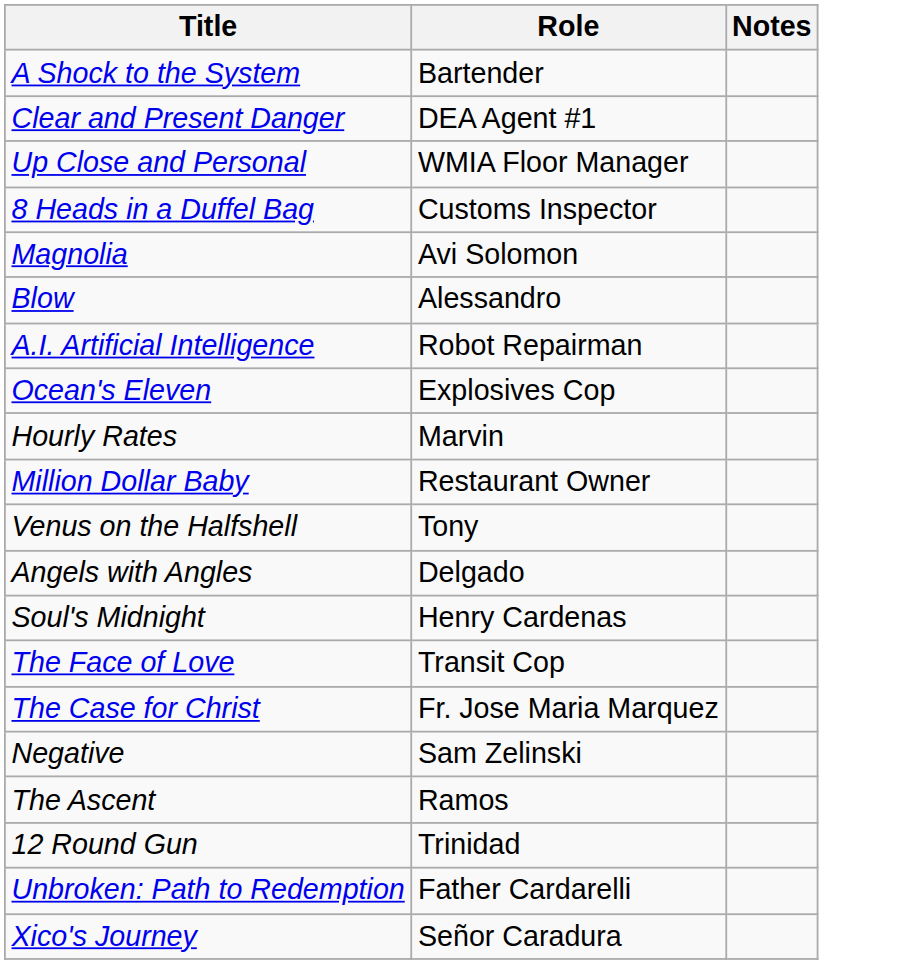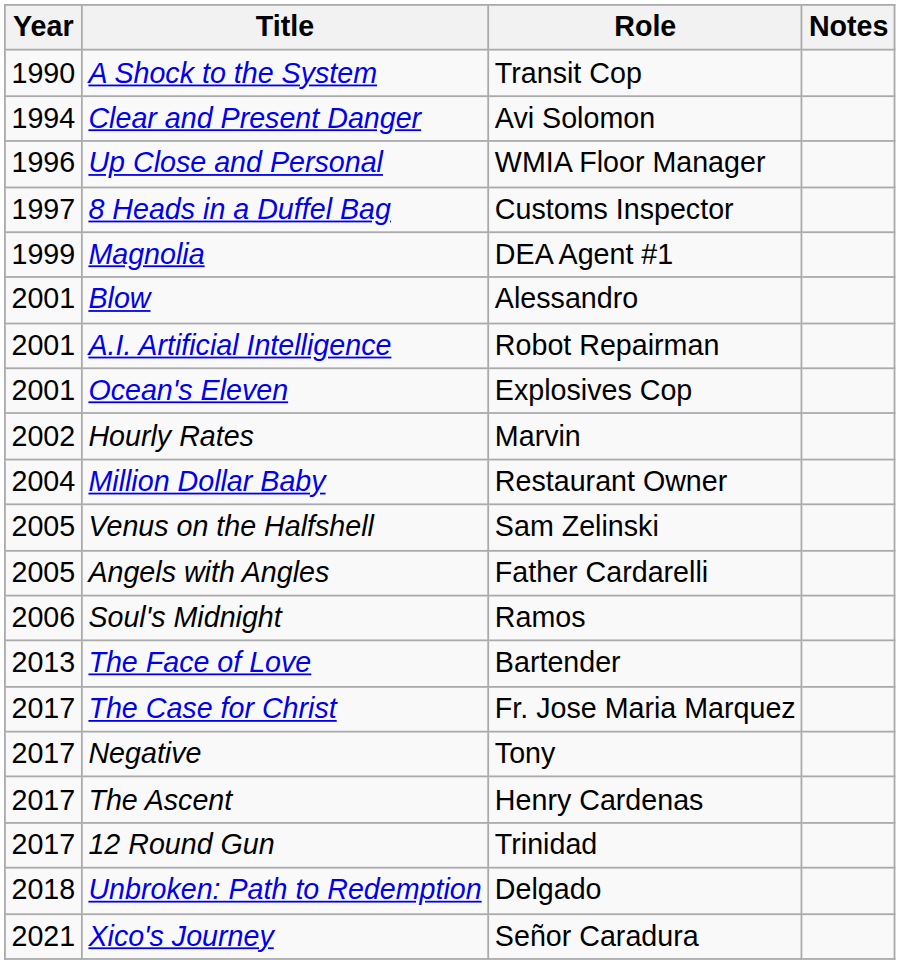 <table class="wikitable sortable">
 <tr>
+<th>Year</th>
 <th>Title</th>
 <th>Role</th>
 <th>Notes</th>
 </tr>
 <tr>
+<td>1990</td>
 <td><em><a href='#'>A Shock to the System</a></em></td>
-<td>Bartender</td>
+<td>Transit Cop</td>
 <td></td>
 </tr>
 <tr>
+<td>1994</td>
 <td><em><a href='#'>Clear and Present Danger</a></em></td>
-<td>DEA Agent #1</td>
+<td>Avi Solomon</td>
 <td></td>
 </tr>
 <tr>
+<td>1996</td>
 <td><em><a href='#'>Up Close and Personal</a></em></td>
 <td>WMIA Floor Manager</td>
 <td></td>
 </tr>
 <tr>
+<td>1997</td>
 <td><em><a href='#'>8 Heads in a Duffel Bag</a></em></td>
 <td>Customs Inspector</td>
 <td></td>
 </tr>
 <tr>
+<td>1999</td>
 <td><em><a href='#'>Magnolia</a></em></td>
-<td>Avi Solomon</td>
+<td>DEA Agent #1</td>
 <td></td>
 </tr>
 <tr>
+<td>2001</td>
 <td><em><a href='#'>Blow</a></em></td>
 <td>Alessandro</td>
 <td></td>
 </tr>
 <tr>
+<td>2001</td>
 <td><em><a href='#'>A.I. Artificial Intelligence</a></em></td>
 <td>Robot Repairman</td>
 <td></td>
 </tr>
 <tr>
+<td>2001</td>
 <td><em><a href='#'>Ocean's Eleven</a></em></td>
 <td>Explosives Cop</td>
 <td></td>
 </tr>
 <tr>
+<td>2002</td>
 <td><em>Hourly Rates</em></td>
 <td>Marvin</td>
 <td></td>
 </tr>
 <tr>
+<td>2004</td>
 <td><em><a href='#'>Million Dollar Baby</a></em></td>
 <td>Restaurant Owner</td>
 <td></td>
 </tr>
 <tr>
+<td>2005</td>
 <td><em>Venus on the Halfshell</em></td>
-<td>Tony</td>
+<td>Sam Zelinski</td>
 <td></td>
 </tr>
 <tr>
+<td>2005</td>
 <td><em>Angels with Angles</em></td>
-<td>Delgado</td>
+<td>Father Cardarelli</td>
 <td></td>
 </tr>
 <tr>
+<td>2006</td>
 <td><em>Soul's Midnight</em></td>
-<td>Henry Cardenas</td>
+<td>Ramos</td>
 <td></td>
 </tr>
 <tr>
+<td>2013</td>
 <td><em><a href='#'>The Face of Love</a></em></td>
-<td>Transit Cop</td>
+<td>Bartender</td>
 <td></td>
 </tr>
 <tr>
+<td>2017</td>
 <td><em><a href='#'>The Case for Christ</a></em></td>
 <td>Fr. Jose Maria Marquez</td>
 <td></td>
 </tr>
 <tr>
+<td>2017</td>
 <td><em>Negative</em></td>
-<td>Sam Zelinski</td>
+<td>Tony</td>
 <td></td>
 </tr>
 <tr>
+<td>2017</td>
 <td><em>The Ascent</em></td>
-<td>Ramos</td>
+<td>Henry Cardenas</td>
 <td></td>
 </tr>
 <tr>
+<td>2017</td>
 <td><em>12 Round Gun</em></td>
 <td>Trinidad</td>
 <td></td>
 </tr>
 <tr>
+<td>2018</td>
 <td><em><a href='#'>Unbroken: Path to Redemption</a></em></td>
-<td>Father Cardarelli</td>
+<td>Delgado</td>
 <td></td>
 </tr>
 <tr>
+<td>2021</td>
 <td><em><a href='#'>Xico's Journey</a></em></td>
 <td>Señor Caradura</td>
 <td></td>
 </tr>
 </table>
